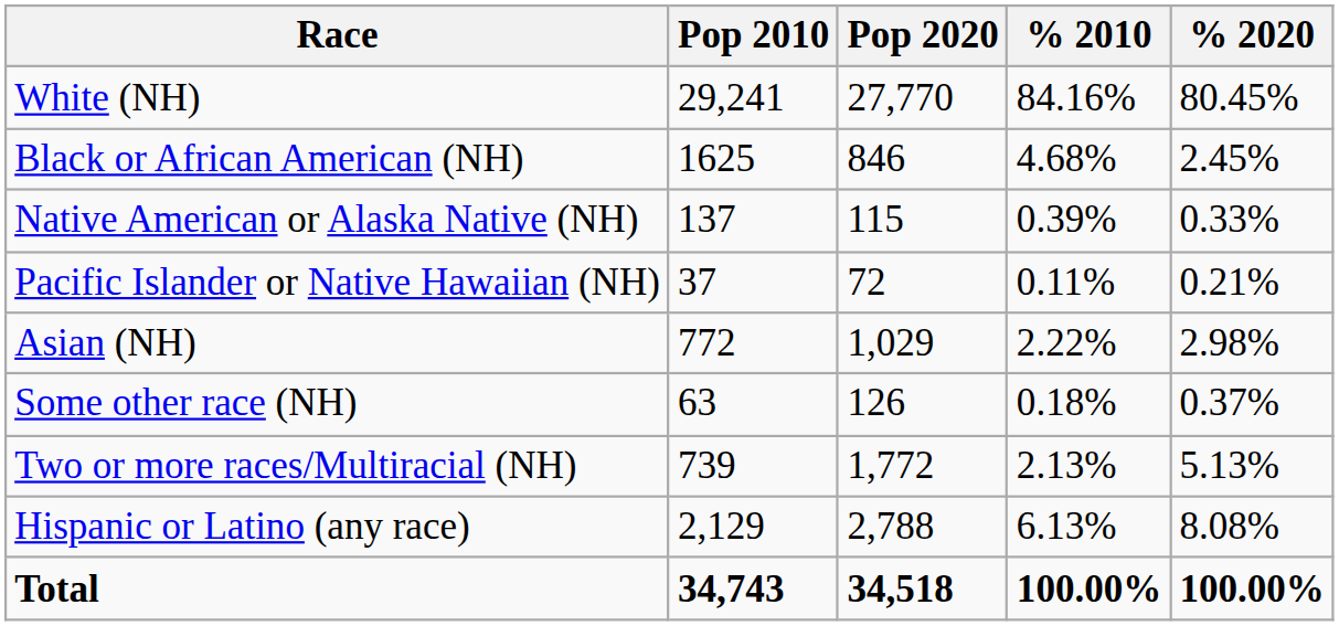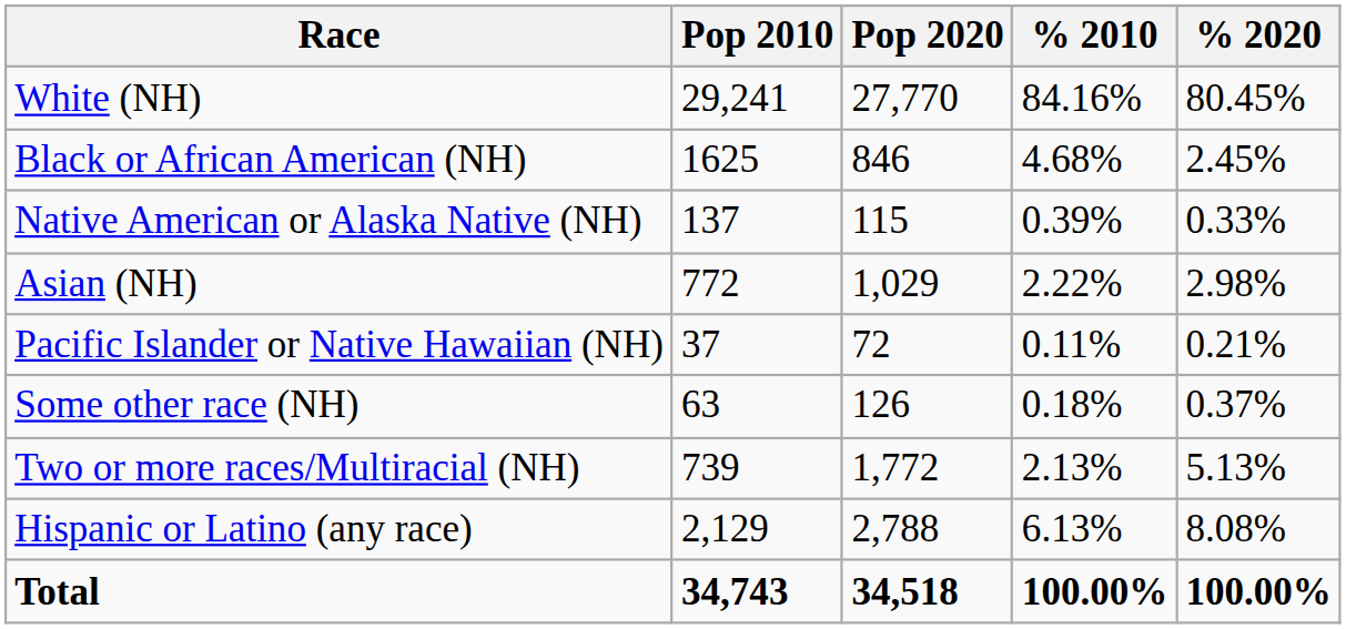 <table class="wikitable">
 <tr>
 <th>Race</th>
 <th>Pop 2010</th>
 <th>Pop 2020</th>
 <th>% 2010</th>
 <th>% 2020</th>
 </tr>
 <tr>
 <td><a href='#'>White</a> (NH)</td>
 <td>29,241</td>
 <td>27,770</td>
 <td>84.16%</td>
 <td>80.45%</td>
 </tr>
 <tr>
 <td><a href='#'>Black or African American</a> (NH)</td>
 <td>1625</td>
 <td>846</td>
 <td>4.68%</td>
 <td>2.45%</td>
 </tr>
 <tr>
 <td><a href='#'>Native American</a> or <a href='#'>Alaska Native</a> (NH)</td>
 <td>137</td>
 <td>115</td>
 <td>0.39%</td>
 <td>0.33%</td>
 </tr>
 <tr>
+<td><a href='#'>Asian</a> (NH)</td>
+<td>772</td>
+<td>1,029</td>
+<td>2.22%</td>
+<td>2.98%</td>
+</tr>
+<tr>
 <td><a href='#'>Pacific Islander</a> or <a href='#'>Native Hawaiian</a> (NH)</td>
 <td>37</td>
 <td>72</td>
 <td>0.11%</td>
 <td>0.21%</td>
-</tr>
-<tr>
-<td><a href='#'>Asian</a> (NH)</td>
-<td>772</td>
-<td>1,029</td>
-<td>2.22%</td>
-<td>2.98%</td>
 </tr>
 <tr>
 <td><a href='#'>Some other race</a> (NH)</td>
 <td>63</td>
 <td>126</td>
 <td>0.18%</td>
 <td>0.37%</td>
 </tr>
 <tr>
 <td><a href='#'>Two or more races/Multiracial</a> (NH)</td>
 <td>739</td>
 <td>1,772</td>
 <td>2.13%</td>
 <td>5.13%</td>
 </tr>
 <tr>
 <td><a href='#'>Hispanic or Latino</a> (any race)</td>
 <td>2,129</td>
 <td>2,788</td>
 <td>6.13%</td>
 <td>8.08%</td>
 </tr>
 <tr>
 <td><strong>Total</strong></td>
 <td><strong>34,743</strong></td>
 <td><strong>34,518</strong></td>
 <td><strong>100.00%</strong></td>
 <td><strong>100.00%</strong></td>
 </tr>
 </table>
